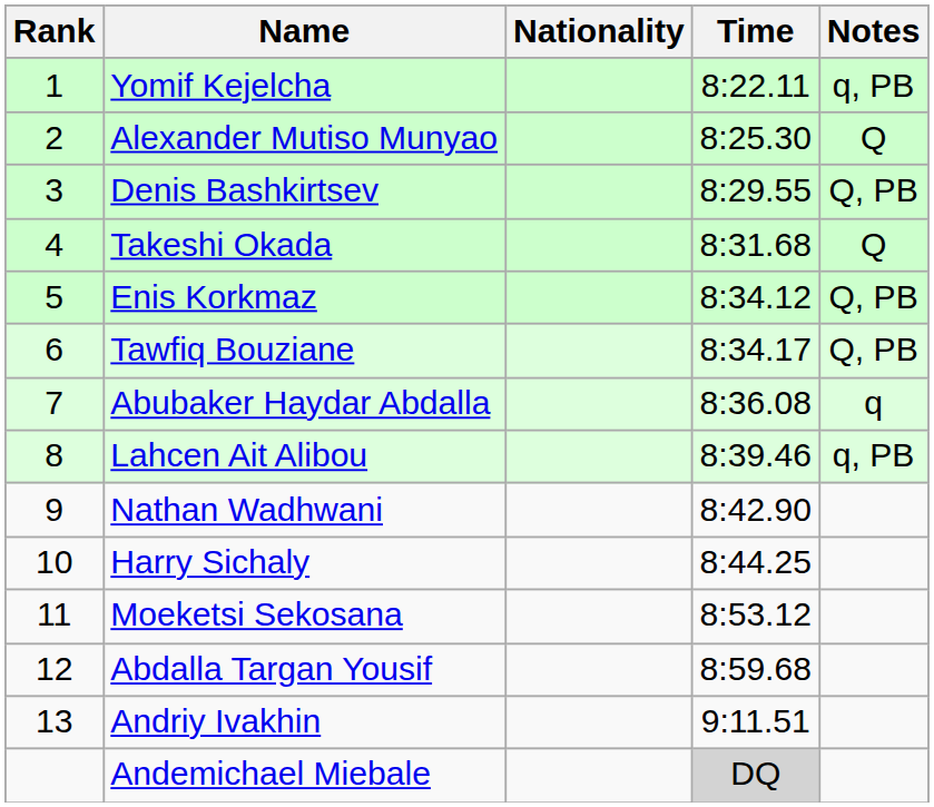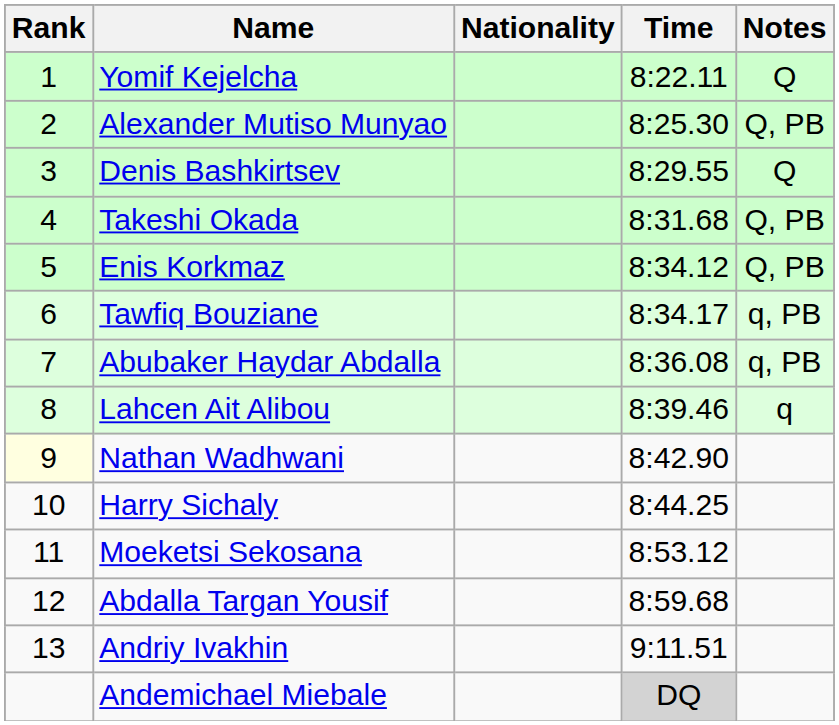 <table class="wikitable sortable" style="text-align:center">
 <tr>
 <th>Rank</th>
 <th>Name</th>
 <th>Nationality</th>
 <th>Time</th>
 <th>Notes</th>
 </tr>
 <tr bgcolor=ccffcc>
 <td>1</td>
 <td align=left><a href='#'>Yomif Kejelcha</a></td>
 <td align=left></td>
 <td>8:22.11</td>
-<td>q, PB</td>
+<td>Q</td>
 </tr>
 <tr bgcolor=ccffcc>
 <td>2</td>
 <td align=left><a href='#'>Alexander Mutiso Munyao</a></td>
 <td align=left></td>
 <td>8:25.30</td>
-<td>Q</td>
+<td>Q, PB</td>
 </tr>
 <tr bgcolor=ccffcc>
 <td>3</td>
 <td align=left><a href='#'>Denis Bashkirtsev</a></td>
 <td align=left></td>
 <td>8:29.55</td>
-<td>Q, PB</td>
+<td>Q</td>
 </tr>
 <tr bgcolor=ccffcc>
 <td>4</td>
 <td align=left><a href='#'>Takeshi Okada</a></td>
 <td align=left></td>
 <td>8:31.68</td>
-<td>Q</td>
+<td>Q, PB</td>
 </tr>
 <tr bgcolor=ccffcc>
 <td>5</td>
 <td align=left><a href='#'>Enis Korkmaz</a></td>
 <td align=left></td>
 <td>8:34.12</td>
 <td>Q, PB</td>
 </tr>
 <tr bgcolor=ddffdd>
 <td>6</td>
 <td align=left><a href='#'>Tawfiq Bouziane</a></td>
 <td align=left></td>
 <td>8:34.17</td>
-<td>Q, PB</td>
+<td>q, PB</td>
 </tr>
 <tr bgcolor=ddffdd>
 <td>7</td>
 <td align=left><a href='#'>Abubaker Haydar Abdalla</a></td>
 <td align=left></td>
 <td>8:36.08</td>
-<td>q</td>
+<td>q, PB</td>
 </tr>
 <tr bgcolor=ddffdd>
 <td>8</td>
 <td align=left><a href='#'>Lahcen Ait Alibou</a></td>
 <td align=left></td>
 <td>8:39.46</td>
-<td>q, PB</td>
+<td>q</td>
 </tr>
 <tr>
-<td>9</td>
+<td style="background: lightyellow;">9</td>
 <td align=left><a href='#'>Nathan Wadhwani</a></td>
 <td align=left></td>
 <td>8:42.90</td>
 <td></td>
 </tr>
 <tr>
 <td>10</td>
 <td align=left><a href='#'>Harry Sichaly</a></td>
 <td align=left></td>
 <td>8:44.25</td>
 <td></td>
 </tr>
 <tr>
 <td>11</td>
 <td align=left><a href='#'>Moeketsi Sekosana</a></td>
 <td align=left></td>
 <td>8:53.12</td>
 <td></td>
 </tr>
 <tr>
 <td>12</td>
 <td align=left><a href='#'>Abdalla Targan Yousif</a></td>
 <td align=left></td>
 <td>8:59.68</td>
 <td></td>
 </tr>
 <tr>
 <td>13</td>
 <td align=left><a href='#'>Andriy Ivakhin</a></td>
 <td align=left></td>
 <td>9:11.51</td>
 <td></td>
 </tr>
 <tr>
 <td></td>
 <td align=left><a href='#'>Andemichael Miebale</a></td>
 <td align=left></td>
 <td style="background: lightgrey;">DQ</td>
 <td></td>
 </tr>
 </table>
